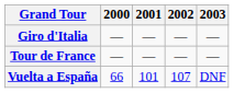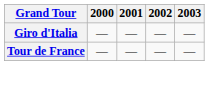 <table class="wikitable plainrowheaders">
 <tr>
 <th scope="col"><a href='#'>Grand Tour</a></th>
 <th scope="col">2000</th>
 <th scope="col">2001</th>
 <th scope="col">2002</th>
 <th scope="col">2003</th>
 </tr>
 <tr style="text-align:center;">
 <th scope="row"> <a href='#'>Giro d'Italia</a></th>
 <td>—</td>
 <td>—</td>
 <td>—</td>
 <td>—</td>
 </tr>
 <tr style="text-align:center;">
 <th scope="row"> <a href='#'>Tour de France</a></th>
 <td>—</td>
 <td>—</td>
 <td>—</td>
 <td>—</td>
 </tr>
-<tr style="text-align:center;">
-<th scope="row"> <a href='#'>Vuelta a España</a></th>
-<td style="text-align:center;"><a href='#'>66</a></td>
-<td style="text-align:center;"><a href='#'>101</a></td>
-<td style="text-align:center;"><a href='#'>107</a></td>
-<td style="text-align:center;"><a href='#'>DNF</a></td>
-</tr>
 </table>
